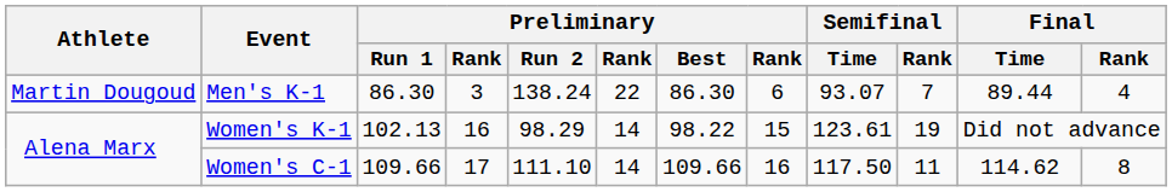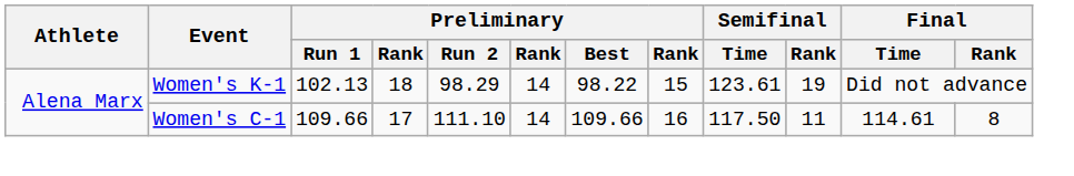 <table class="wikitable" style="font-size:90%">
 <tr>
 <th rowspan=2>Athlete</th>
 <th rowspan=2>Event</th>
 <th colspan=6>Preliminary</th>
 <th colspan=2>Semifinal</th>
 <th colspan=2>Final</th>
 </tr>
 <tr style="font-size:95%">
 <th>Run 1</th>
 <th>Rank</th>
 <th>Run 2</th>
 <th>Rank</th>
 <th>Best</th>
 <th>Rank</th>
 <th>Time</th>
 <th>Rank</th>
 <th>Time</th>
 <th>Rank</th>
 </tr>
 <tr align=center>
-<td align=left><a href='#'>Martin Dougoud</a></td>
-<td align=left><a href='#'>Men's K-1</a></td>
-<td>86.30</td>
-<td>3</td>
-<td>138.24</td>
-<td>22</td>
-<td>86.30</td>
-<td>6</td>
-<td>93.07</td>
-<td>7</td>
-<td>89.44</td>
-<td>4</td>
-</tr>
-<tr align=center>
 <td rowspan="2" align="left"> <a href='#'>Alena Marx</a></td>
 <td align=left><a href='#'>Women's K-1</a></td>
 <td>102.13</td>
-<td>16</td>
+<td>18</td>
 <td>98.29</td>
 <td>14</td>
 <td>98.22</td>
 <td>15</td>
 <td>123.61</td>
 <td>19</td>
 <td colspan="2">Did not advance</td>
 </tr>
 <tr align=center>
 <td align="left"><a href='#'>Women's C-1</a></td>
 <td>109.66</td>
 <td>17</td>
 <td>111.10</td>
 <td>14</td>
 <td>109.66</td>
 <td>16</td>
 <td>117.50</td>
 <td>11</td>
-<td>114.62</td>
+<td>114.61</td>
 <td>8</td>
 </tr>
 </table>
